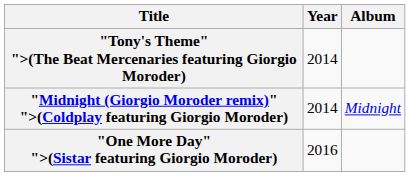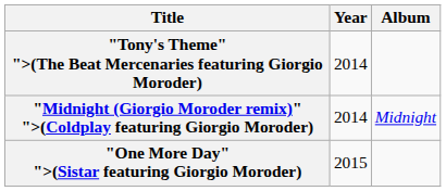 <table class="wikitable plainrowheaders" style="text-align:center;" border="1">
 <tr>
 <th scope="col" style="width:19em;">Title</th>
 <th scope="col">Year</th>
 <th scope="col">Album</th>
 </tr>
 <tr>
 <th scope="row">"Tony's Theme"<br><span>">(The Beat Mercenaries featuring Giorgio Moroder)</span></th>
 <td>2014</td>
 <td></td>
 </tr>
 <tr>
 <th scope="row">"<a href='#'>Midnight (Giorgio Moroder remix)</a>"<br><span>">(<a href='#'>Coldplay</a> featuring Giorgio Moroder)</span></th>
 <td>2014</td>
 <td><a href='#'><em>Midnight</em></a></td>
 </tr>
 <tr>
 <th scope="row">"One More Day"<br><span>">(<a href='#'>Sistar</a> featuring Giorgio Moroder)</span></th>
-<td>2016</td>
+<td>2015</td>
 <td></td>
 </tr>
 </table>
